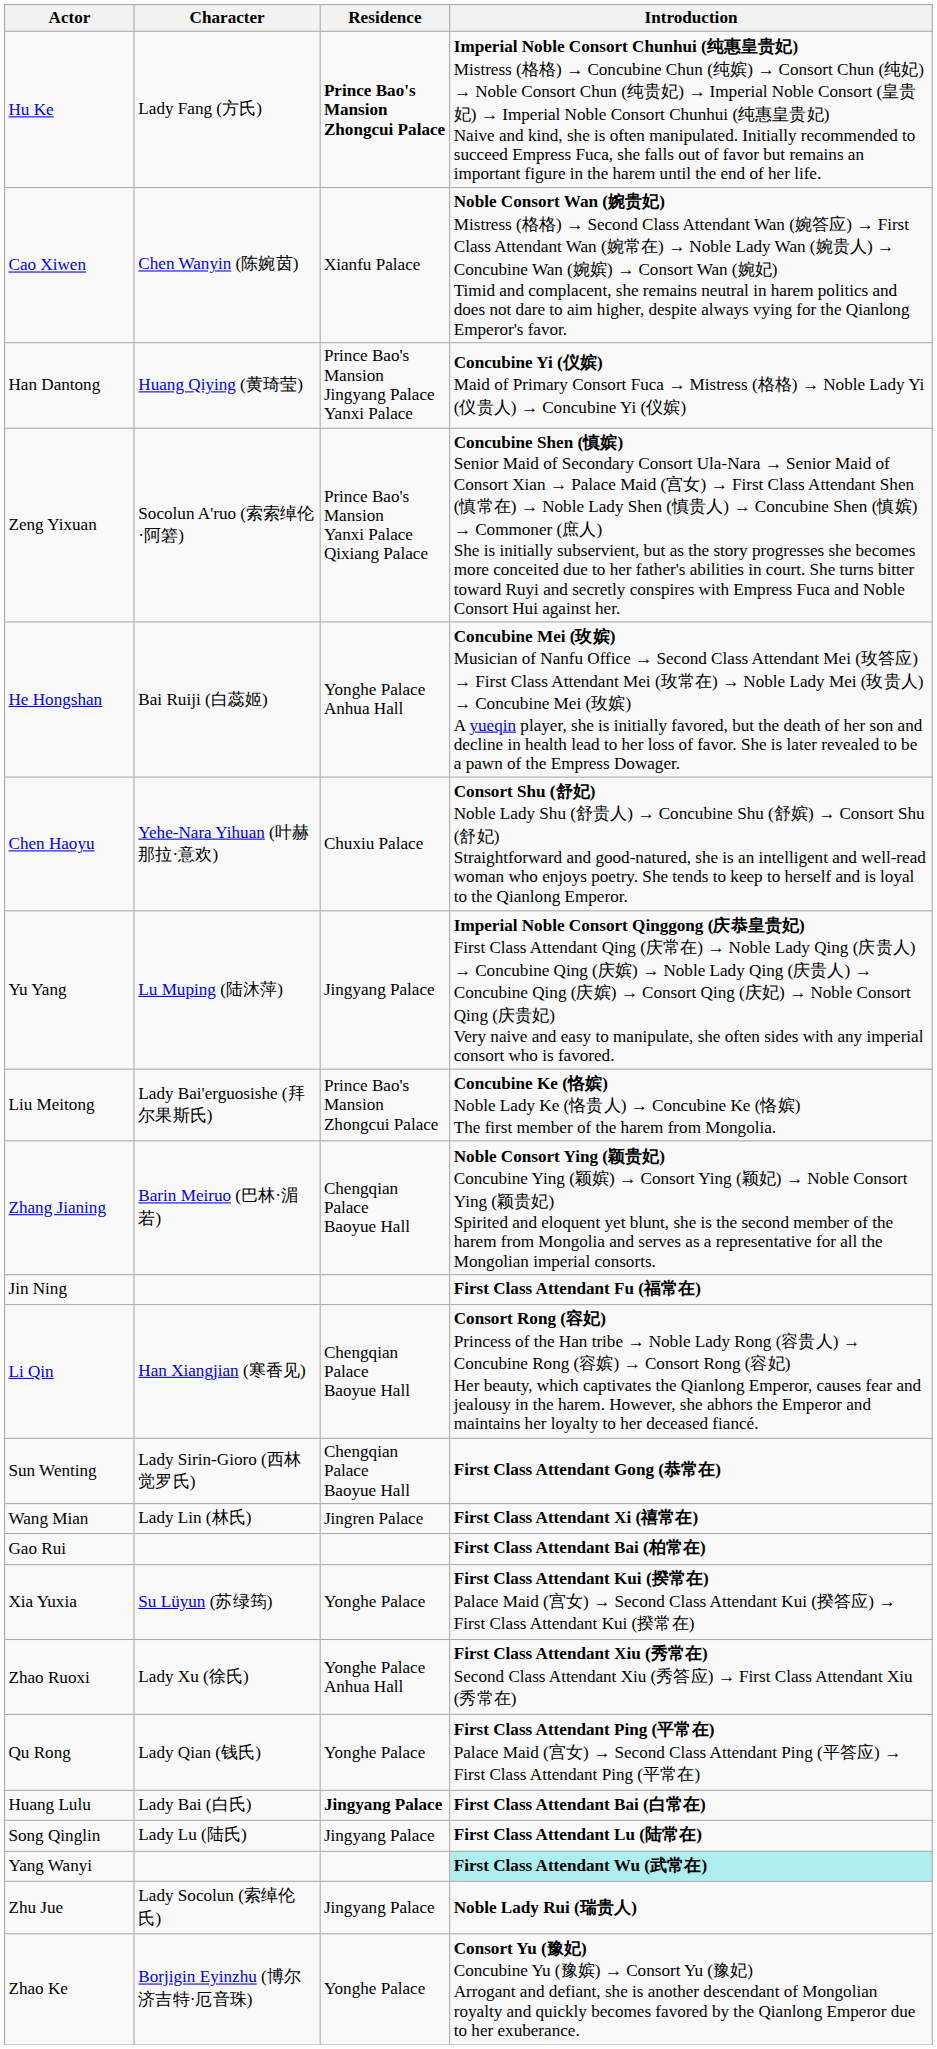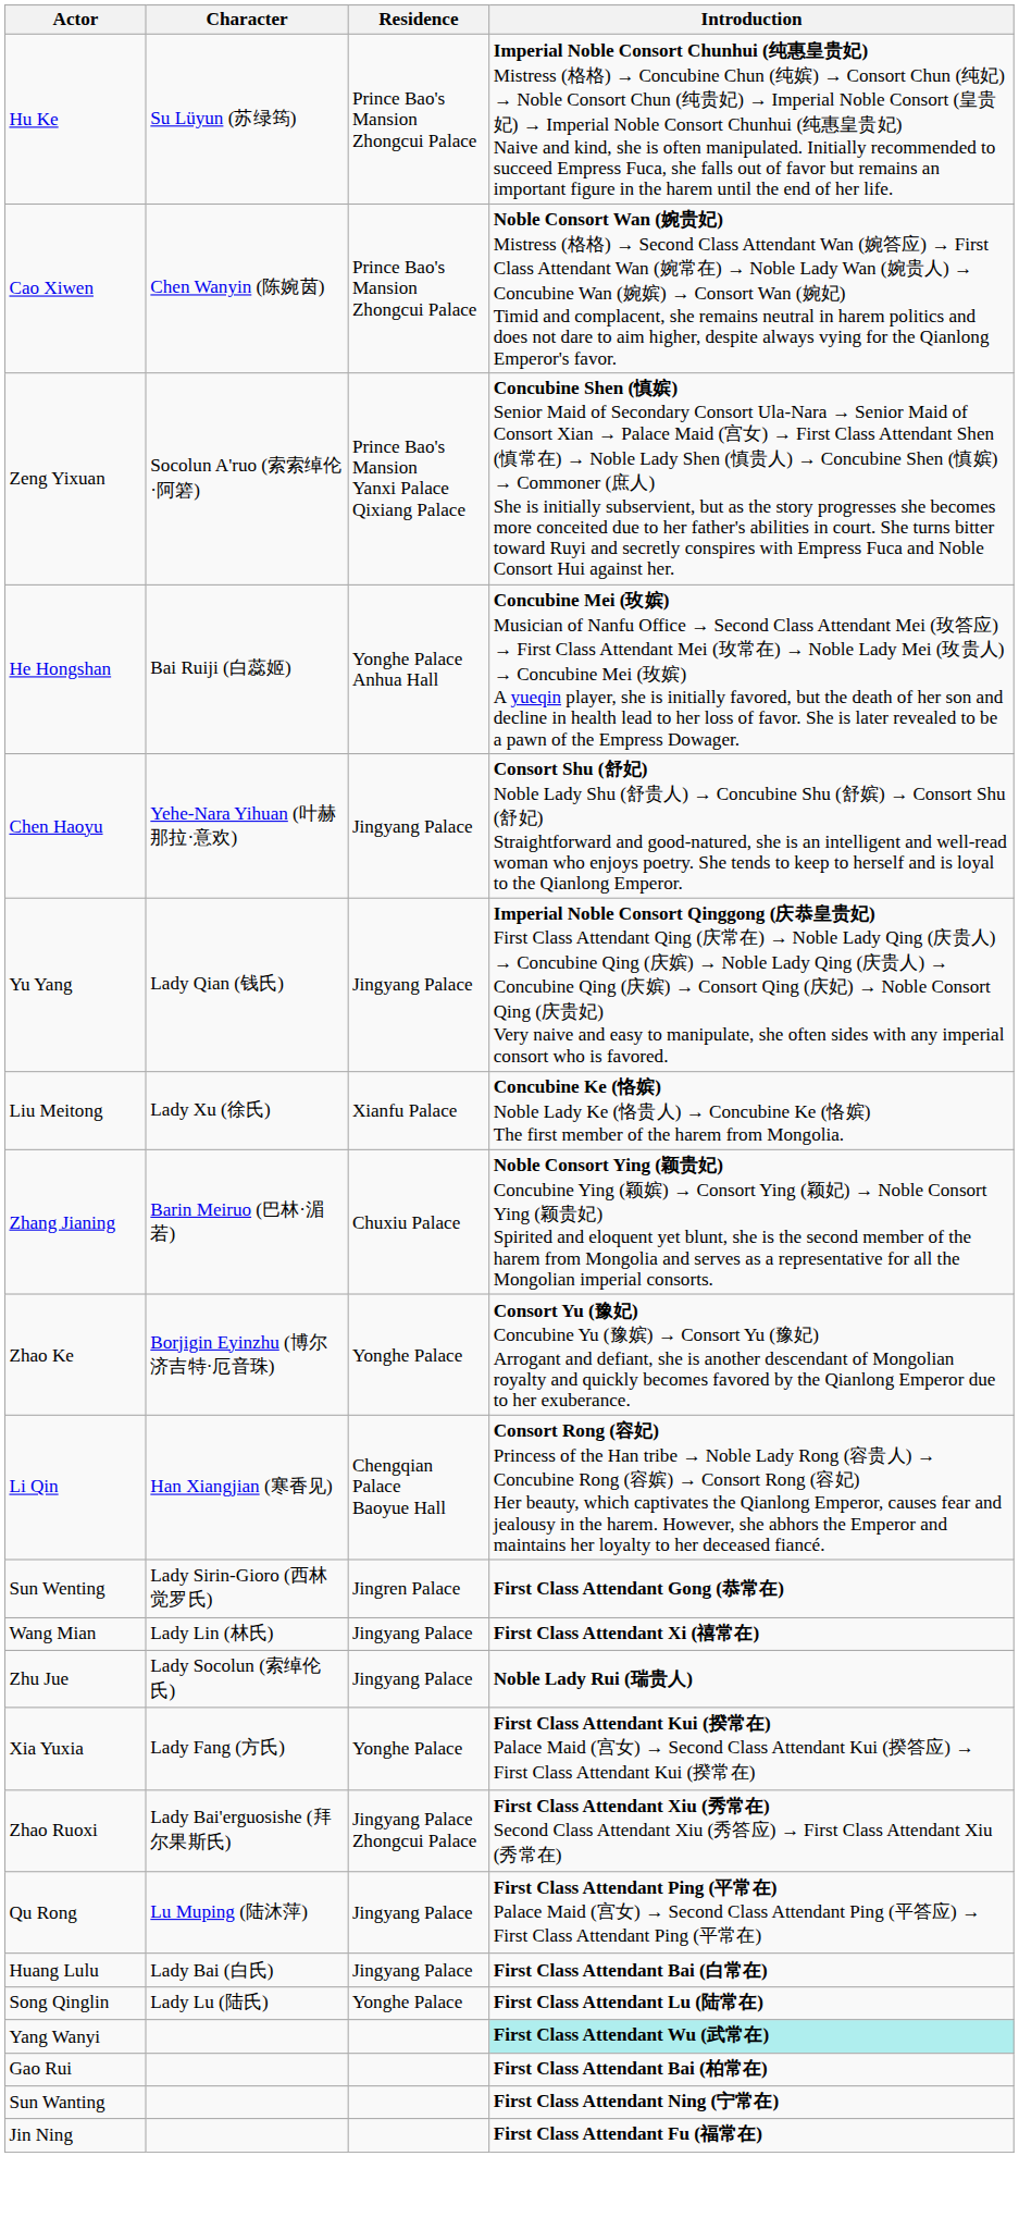 <table class="wikitable">
 <tr>
 <th style="width:14%">Actor</th>
 <th style="width:20%">Character</th>
 <th style="width:14%">Residence</th>
 <th>Introduction</th>
 </tr>
 <tr>
 <td><a href='#'>Hu Ke</a></td>
-<td>Lady Fang (方氏)</td>
-<td><strong>Prince Bao's Mansion<br>Zhongcui Palace</strong></td>
+<td><a href='#'>Su Lüyun</a> (苏绿筠)</td>
+<td>Prince Bao's Mansion<br>Zhongcui Palace</td>
 <td><strong>Imperial Noble Consort Chunhui (纯惠皇贵妃)</strong><br>Mistress (格格) → Concubine Chun (纯嫔) → Consort Chun (纯妃) → Noble Consort Chun (纯贵妃) → Imperial Noble Consort (皇贵妃) → Imperial Noble Consort Chunhui (纯惠皇贵妃)<br>Naive and kind, she is often manipulated. Initially recommended to succeed Empress Fuca, she falls out of favor but remains an important figure in the harem until the end of her life.</td>
 </tr>
 <tr>
 <td><a href='#'>Cao Xiwen</a></td>
 <td><a href='#'>Chen Wanyin</a> (陈婉茵)</td>
-<td>Xianfu Palace</td>
+<td>Prince Bao's Mansion<br>Zhongcui Palace</td>
 <td><strong>Noble Consort Wan (婉贵妃)</strong><br>Mistress (格格) → Second Class Attendant Wan (婉答应) → First Class Attendant Wan (婉常在) → Noble Lady Wan (婉贵人) → Concubine Wan (婉嫔) → Consort Wan (婉妃)<br>Timid and complacent, she remains neutral in harem politics and does not dare to aim higher, despite always vying for the Qianlong Emperor's favor.</td>
-</tr>
-<tr>
-<td>Han Dantong</td>
-<td><a href='#'>Huang Qiying</a> (黄琦莹)</td>
-<td>Prince Bao's Mansion<br>Jingyang Palace<br>Yanxi Palace</td>
-<td><strong>Concubine Yi (仪嫔)</strong><br>Maid of Primary Consort Fuca → Mistress (格格) → Noble Lady Yi (仪贵人) → Concubine Yi (仪嫔)</td>
 </tr>
 <tr>
 <td>Zeng Yixuan</td>
 <td>Socolun A'ruo (索索绰伦·阿箬)</td>
 <td>Prince Bao's Mansion<br>Yanxi Palace<br>Qixiang Palace</td>
 <td><strong>Concubine Shen (慎嫔)</strong><br>Senior Maid of Secondary Consort Ula-Nara → Senior Maid of Consort Xian → Palace Maid (宫女) → First Class Attendant Shen (慎常在) → Noble Lady Shen (慎贵人) → Concubine Shen (慎嫔) → Commoner (庶人)<br>She is initially subservient, but as the story progresses she becomes more conceited due to her father's abilities in court. She turns bitter toward Ruyi and secretly conspires with Empress Fuca and Noble Consort Hui against her.</td>
 </tr>
 <tr>
 <td><a href='#'>He Hongshan</a></td>
 <td>Bai Ruiji (白蕊姬)</td>
 <td>Yonghe Palace<br>Anhua Hall</td>
 <td><strong>Concubine Mei (玫嫔)</strong><br>Musician of Nanfu Office → Second Class Attendant Mei (玫答应) → First Class Attendant Mei (玫常在) → Noble Lady Mei (玫贵人) → Concubine Mei (玫嫔)<br>A <a href='#'>yueqin</a> player, she is initially favored, but the death of her son and decline in health lead to her loss of favor. She is later revealed to be a pawn of the Empress Dowager.</td>
 </tr>
 <tr>
 <td><a href='#'>Chen Haoyu</a></td>
 <td><a href='#'>Yehe-Nara Yihuan</a> (叶赫那拉·意欢)</td>
-<td>Chuxiu Palace</td>
+<td>Jingyang Palace</td>
 <td><strong>Consort Shu (舒妃)</strong><br>Noble Lady Shu (舒贵人) → Concubine Shu (舒嫔) → Consort Shu (舒妃)<br>Straightforward and good-natured, she is an intelligent and well-read woman who enjoys poetry. She tends to keep to herself and is loyal to the Qianlong Emperor.</td>
 </tr>
 <tr>
 <td>Yu Yang</td>
-<td><a href='#'>Lu Muping</a> (陆沐萍)</td>
+<td>Lady Qian (钱氏)</td>
 <td>Jingyang Palace</td>
 <td><strong>Imperial Noble Consort Qinggong (庆恭皇贵妃)</strong><br>First Class Attendant Qing (庆常在) → Noble Lady Qing (庆贵人) → Concubine Qing (庆嫔) → Noble Lady Qing (庆贵人) → Concubine Qing (庆嫔) → Consort Qing (庆妃) → Noble Consort Qing (庆贵妃)<br>Very naive and easy to manipulate, she often sides with any imperial consort who is favored.</td>
 </tr>
 <tr>
 <td>Liu Meitong</td>
-<td>Lady Bai'erguosishe (拜尔果斯氏)</td>
-<td>Prince Bao's Mansion<br>Zhongcui Palace</td>
+<td>Lady Xu (徐氏)</td>
+<td>Xianfu Palace</td>
 <td><strong>Concubine Ke (恪嫔)</strong><br>Noble Lady Ke (恪贵人) → Concubine Ke (恪嫔)<br>The first member of the harem from Mongolia.</td>
 </tr>
 <tr>
 <td><a href='#'>Zhang Jianing</a></td>
 <td><a href='#'>Barin Meiruo</a> (巴林·湄若)</td>
-<td>Chengqian Palace<br>Baoyue Hall</td>
+<td>Chuxiu Palace</td>
 <td><strong>Noble Consort Ying (颖贵妃)</strong><br>Concubine Ying (颖嫔) → Consort Ying (颖妃) → Noble Consort Ying (颖贵妃)<br>Spirited and eloquent yet blunt, she is the second member of the harem from Mongolia and serves as a representative for all the Mongolian imperial consorts.</td>
 </tr>
 <tr>
-<td>Jin Ning</td>
-<td></td>
-<td></td>
-<td><strong>First Class Attendant Fu (福常在)</strong></td>
+<td>Zhao Ke</td>
+<td><a href='#'>Borjigin Eyinzhu</a> (博尔济吉特·厄音珠)</td>
+<td>Yonghe Palace</td>
+<td><strong>Consort Yu (豫妃)</strong><br>Concubine Yu (豫嫔) → Consort Yu (豫妃)<br>Arrogant and defiant, she is another descendant of Mongolian royalty and quickly becomes favored by the Qianlong Emperor due to her exuberance.</td>
 </tr>
 <tr>
 <td><a href='#'>Li Qin</a></td>
 <td><a href='#'>Han Xiangjian</a> (寒香见)</td>
 <td>Chengqian Palace<br>Baoyue Hall</td>
 <td><strong>Consort Rong (容妃)</strong><br>Princess of the Han tribe → Noble Lady Rong (容贵人) → Concubine Rong (容嫔) → Consort Rong (容妃)<br>Her beauty, which captivates the Qianlong Emperor, causes fear and jealousy in the harem. However, she abhors the Emperor and maintains her loyalty to her deceased fiancé.</td>
 </tr>
 <tr>
 <td>Sun Wenting</td>
 <td>Lady Sirin-Gioro (西林觉罗氏)</td>
-<td>Chengqian Palace<br>Baoyue Hall</td>
+<td>Jingren Palace</td>
 <td><strong>First Class Attendant Gong (恭常在)</strong></td>
 </tr>
 <tr>
 <td>Wang Mian</td>
 <td>Lady Lin (林氏)</td>
-<td>Jingren Palace</td>
+<td>Jingyang Palace</td>
 <td><strong>First Class Attendant Xi (禧常在)</strong></td>
 </tr>
 <tr>
-<td>Gao Rui</td>
-<td></td>
-<td></td>
-<td><strong>First Class Attendant Bai (柏常在)</strong></td>
+<td>Zhu Jue</td>
+<td>Lady Socolun (索绰伦氏)</td>
+<td>Jingyang Palace</td>
+<td><strong>Noble Lady Rui (瑞贵人)</strong></td>
 </tr>
 <tr>
 <td>Xia Yuxia</td>
-<td><a href='#'>Su Lüyun</a> (苏绿筠)</td>
+<td>Lady Fang (方氏)</td>
 <td>Yonghe Palace</td>
 <td><strong>First Class Attendant Kui (揆常在)</strong><br>Palace Maid (宫女) → Second Class Attendant Kui (揆答应) → First Class Attendant Kui (揆常在)</td>
 </tr>
 <tr>
 <td>Zhao Ruoxi</td>
-<td>Lady Xu (徐氏)</td>
-<td>Yonghe Palace<br>Anhua Hall</td>
+<td>Lady Bai'erguosishe (拜尔果斯氏)</td>
+<td>Jingyang Palace<br>Zhongcui Palace</td>
 <td><strong>First Class Attendant Xiu (秀常在)</strong><br>Second Class Attendant Xiu (秀答应) → First Class Attendant Xiu (秀常在)</td>
 </tr>
 <tr>
 <td>Qu Rong</td>
-<td>Lady Qian (钱氏)</td>
-<td>Yonghe Palace</td>
+<td><a href='#'>Lu Muping</a> (陆沐萍)</td>
+<td>Jingyang Palace</td>
 <td><strong>First Class Attendant Ping (平常在)</strong><br>Palace Maid (宫女) → Second Class Attendant Ping (平答应) → First Class Attendant Ping (平常在)</td>
 </tr>
 <tr>
 <td>Huang Lulu</td>
 <td>Lady Bai (白氏)</td>
-<td><strong>Jingyang Palace</strong></td>
+<td>Jingyang Palace</td>
 <td><strong>First Class Attendant Bai (白常在)</strong></td>
 </tr>
 <tr>
 <td>Song Qinglin</td>
 <td>Lady Lu (陆氏)</td>
-<td>Jingyang Palace</td>
+<td>Yonghe Palace</td>
 <td><strong>First Class Attendant Lu (陆常在)</strong></td>
 </tr>
 <tr>
 <td>Yang Wanyi</td>
 <td></td>
 <td></td>
 <td style="background: paleturquoise;"><strong>First Class Attendant Wu (武常在)</strong></td>
 </tr>
 <tr>
-<td>Zhu Jue</td>
-<td>Lady Socolun (索绰伦氏)</td>
-<td>Jingyang Palace</td>
-<td><strong>Noble Lady Rui (瑞贵人)</strong></td>
+<td>Gao Rui</td>
+<td></td>
+<td></td>
+<td><strong>First Class Attendant Bai (柏常在)</strong></td>
 </tr>
 <tr>
-<td>Zhao Ke</td>
-<td><a href='#'>Borjigin Eyinzhu</a> (博尔济吉特·厄音珠)</td>
-<td>Yonghe Palace</td>
-<td><strong>Consort Yu (豫妃)</strong><br>Concubine Yu (豫嫔) → Consort Yu (豫妃)<br>Arrogant and defiant, she is another descendant of Mongolian royalty and quickly becomes favored by the Qianlong Emperor due to her exuberance.</td>
+<td>Sun Wanting</td>
+<td></td>
+<td></td>
+<td><strong>First Class Attendant Ning (宁常在)</strong></td>
+</tr>
+<tr>
+<td>Jin Ning</td>
+<td></td>
+<td></td>
+<td><strong>First Class Attendant Fu (福常在)</strong></td>
 </tr>
 </table>
